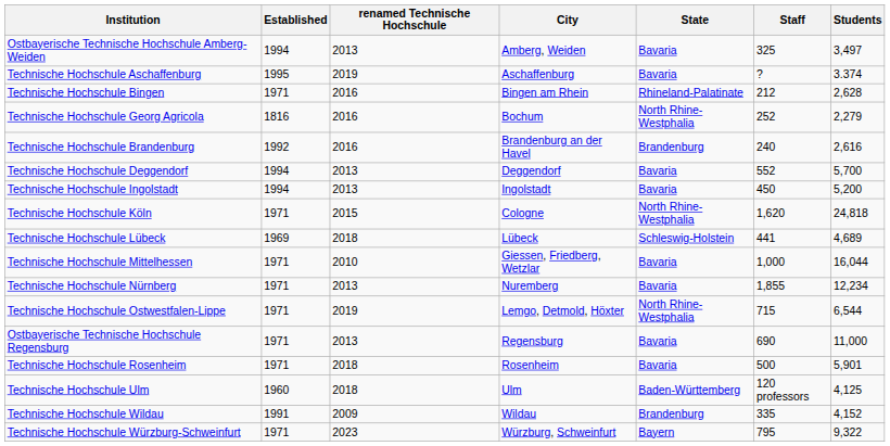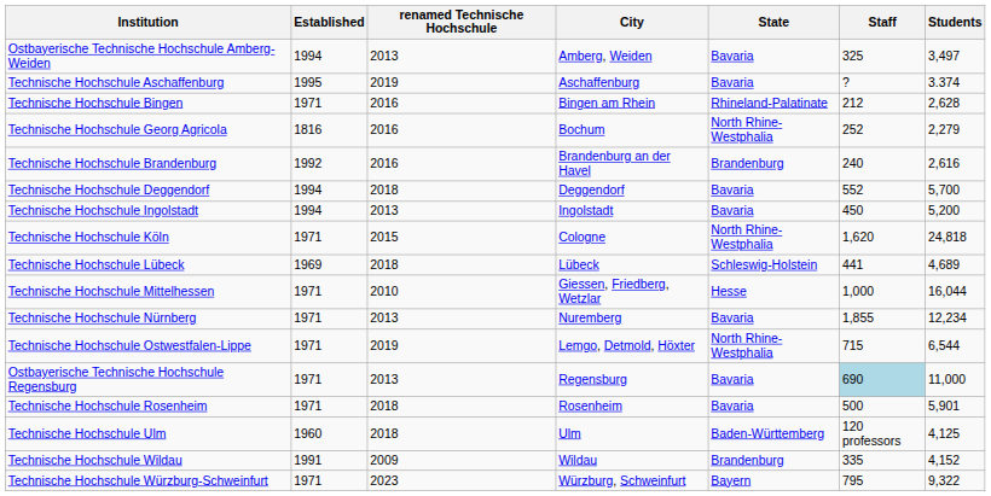 <table class="sortable wikitable">
 <tr>
 <th>Institution</th>
 <th>Established</th>
 <th>renamed Technische Hochschule</th>
 <th>City</th>
 <th>State</th>
 <th>Staff</th>
 <th>Students</th>
 </tr>
 <tr>
 <td><a href='#'>Ostbayerische Technische Hochschule Amberg-Weiden</a></td>
 <td>1994</td>
 <td>2013</td>
 <td><a href='#'>Amberg</a>, <a href='#'>Weiden</a></td>
 <td><a href='#'>Bavaria</a></td>
 <td>325</td>
 <td>3,497</td>
 </tr>
 <tr>
 <td><a href='#'>Technische Hochschule Aschaffenburg</a></td>
 <td>1995</td>
 <td>2019</td>
 <td><a href='#'>Aschaffenburg</a></td>
 <td><a href='#'>Bavaria</a></td>
 <td>?</td>
 <td>3.374</td>
 </tr>
 <tr>
 <td><a href='#'>Technische Hochschule Bingen</a></td>
 <td>1971</td>
 <td>2016</td>
 <td><a href='#'>Bingen am Rhein</a></td>
 <td><a href='#'>Rhineland-Palatinate</a></td>
 <td>212</td>
 <td>2,628</td>
 </tr>
 <tr>
 <td><a href='#'>Technische Hochschule Georg Agricola</a></td>
 <td>1816</td>
 <td>2016</td>
 <td><a href='#'>Bochum</a></td>
 <td><a href='#'>North Rhine-Westphalia</a></td>
 <td>252</td>
 <td>2,279</td>
 </tr>
 <tr>
 <td><a href='#'>Technische Hochschule Brandenburg</a></td>
 <td>1992</td>
 <td>2016</td>
 <td><a href='#'>Brandenburg an der Havel</a></td>
 <td><a href='#'>Brandenburg</a></td>
 <td>240</td>
 <td>2,616</td>
 </tr>
 <tr>
 <td><a href='#'>Technische Hochschule Deggendorf</a></td>
 <td>1994</td>
-<td>2013</td>
+<td>2018</td>
 <td><a href='#'>Deggendorf</a></td>
 <td><a href='#'>Bavaria</a></td>
 <td>552</td>
 <td>5,700</td>
 </tr>
 <tr>
 <td><a href='#'>Technische Hochschule Ingolstadt</a></td>
 <td>1994</td>
 <td>2013</td>
 <td><a href='#'>Ingolstadt</a></td>
 <td><a href='#'>Bavaria</a></td>
 <td>450</td>
 <td>5,200</td>
 </tr>
 <tr>
 <td><a href='#'>Technische Hochschule Köln</a></td>
 <td>1971</td>
 <td>2015</td>
 <td><a href='#'>Cologne</a></td>
 <td><a href='#'>North Rhine-Westphalia</a></td>
 <td>1,620</td>
 <td>24,818</td>
 </tr>
 <tr>
 <td><a href='#'>Technische Hochschule Lübeck</a></td>
 <td>1969</td>
 <td>2018</td>
 <td><a href='#'>Lübeck</a></td>
 <td><a href='#'>Schleswig-Holstein</a></td>
 <td>441</td>
 <td>4,689</td>
 </tr>
 <tr>
 <td><a href='#'>Technische Hochschule Mittelhessen</a></td>
 <td>1971</td>
 <td>2010</td>
 <td><a href='#'>Giessen</a>, <a href='#'>Friedberg</a>, <a href='#'>Wetzlar</a></td>
-<td><a href='#'>Bavaria</a></td>
+<td><a href='#'>Hesse</a></td>
 <td>1,000</td>
 <td>16,044</td>
 </tr>
 <tr>
 <td><a href='#'>Technische Hochschule Nürnberg</a></td>
 <td>1971</td>
 <td>2013</td>
 <td><a href='#'>Nuremberg</a></td>
 <td><a href='#'>Bavaria</a></td>
 <td>1,855</td>
 <td>12,234</td>
 </tr>
 <tr>
 <td><a href='#'>Technische Hochschule Ostwestfalen-Lippe</a></td>
 <td>1971</td>
 <td>2019</td>
 <td><a href='#'>Lemgo</a>, <a href='#'>Detmold</a>, <a href='#'>Höxter</a></td>
 <td><a href='#'>North Rhine-Westphalia</a></td>
 <td>715</td>
 <td>6,544</td>
 </tr>
 <tr>
 <td><a href='#'>Ostbayerische Technische Hochschule Regensburg</a></td>
 <td>1971</td>
 <td>2013</td>
 <td><a href='#'>Regensburg</a></td>
 <td><a href='#'>Bavaria</a></td>
-<td>690</td>
+<td style="background: lightblue;">690</td>
 <td>11,000</td>
 </tr>
 <tr>
 <td><a href='#'>Technische Hochschule Rosenheim</a></td>
 <td>1971</td>
 <td>2018</td>
 <td><a href='#'>Rosenheim</a></td>
 <td><a href='#'>Bavaria</a></td>
 <td>500</td>
 <td>5,901</td>
 </tr>
 <tr>
 <td><a href='#'>Technische Hochschule Ulm</a></td>
 <td>1960</td>
 <td>2018</td>
 <td><a href='#'>Ulm</a></td>
 <td><a href='#'>Baden-Württemberg</a></td>
 <td>120 professors</td>
 <td>4,125</td>
 </tr>
 <tr>
 <td><a href='#'>Technische Hochschule Wildau</a></td>
 <td>1991</td>
 <td>2009</td>
 <td><a href='#'>Wildau</a></td>
 <td><a href='#'>Brandenburg</a></td>
 <td>335</td>
 <td>4,152</td>
 </tr>
 <tr>
 <td><a href='#'>Technische Hochschule Würzburg-Schweinfurt</a></td>
 <td>1971</td>
 <td>2023</td>
 <td><a href='#'>Würzburg</a>, <a href='#'>Schweinfurt</a></td>
 <td><a href='#'>Bayern</a></td>
 <td>795</td>
 <td>9,322</td>
 </tr>
 </table>
